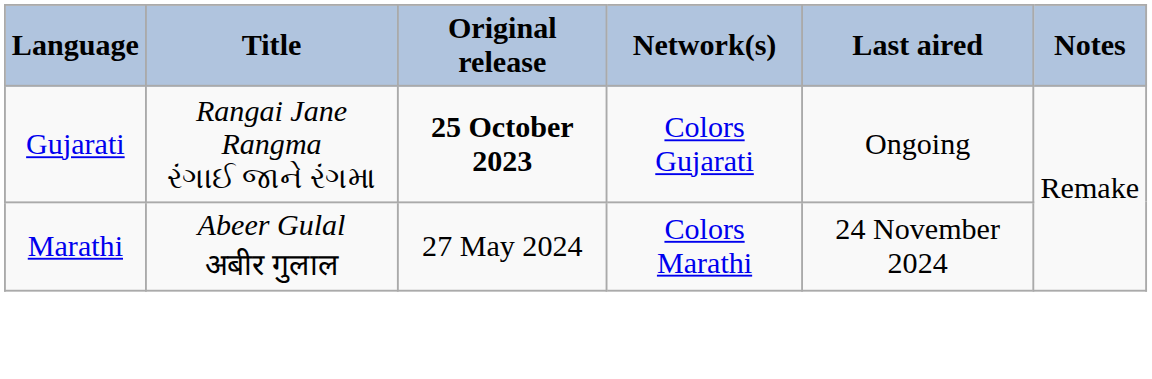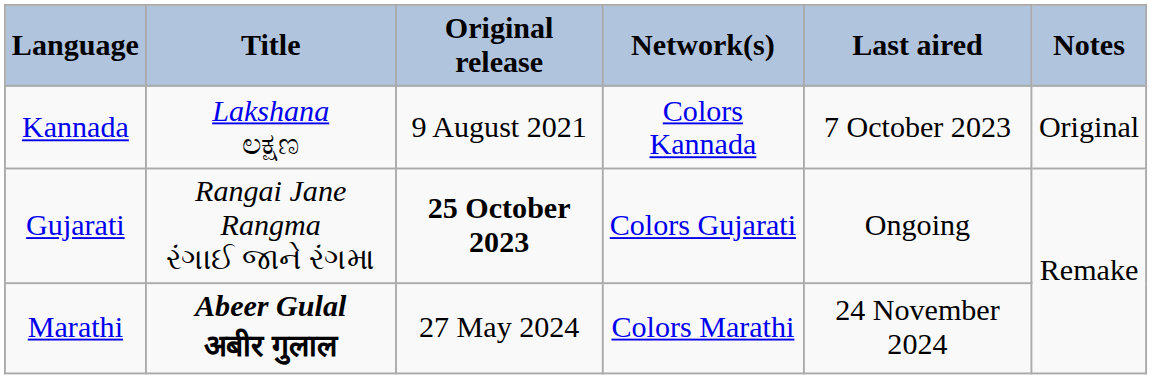 <table class="wikitable" style="text-align:center;">
 <tr>
 <th style="background:LightSteelBlue;">Language</th>
 <th style="background:LightSteelBlue;">Title</th>
 <th style="background:LightSteelBlue;">Original release</th>
 <th style="background:LightSteelBlue;">Network(s)</th>
 <th style="background:LightSteelBlue;">Last aired</th>
 <th style="background:LightSteelBlue;">Notes</th>
+</tr>
+<tr>
+<td><a href='#'>Kannada</a></td>
+<td><em><a href='#'>Lakshana</a></em> <br> ಲಕ್ಷಣ</td>
+<td>9 August 2021</td>
+<td><a href='#'>Colors Kannada</a></td>
+<td>7 October 2023</td>
+<td>Original</td>
 </tr>
 <tr>
 <td><a href='#'>Gujarati</a></td>
 <td><em>Rangai Jane Rangma</em> <br> રંગાઈ જાને રંગમા</td>
 <td><strong>25 October 2023</strong></td>
 <td><a href='#'>Colors Gujarati</a></td>
 <td>Ongoing</td>
 <td rowspan="2">Remake</td>
 </tr>
 <tr>
 <td><a href='#'>Marathi</a></td>
-<td><em>Abeer Gulal</em> <br> अबीर गुलाल</td>
+<td><strong><em>Abeer Gulal</em> <br> अबीर गुलाल</strong></td>
 <td>27 May 2024</td>
 <td><a href='#'>Colors Marathi</a></td>
 <td>24 November 2024</td>
 </tr>
 </table>
